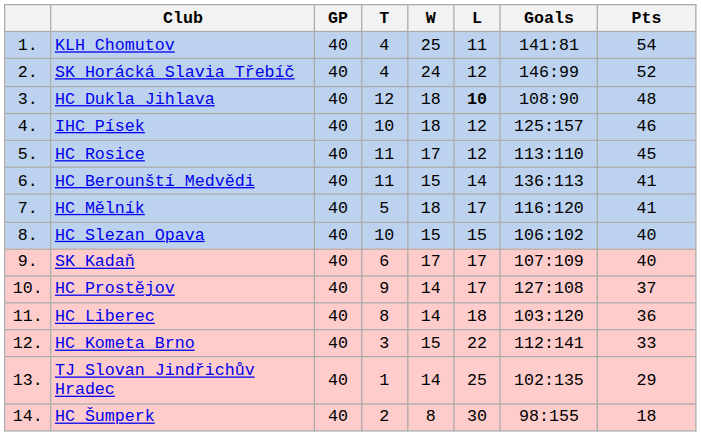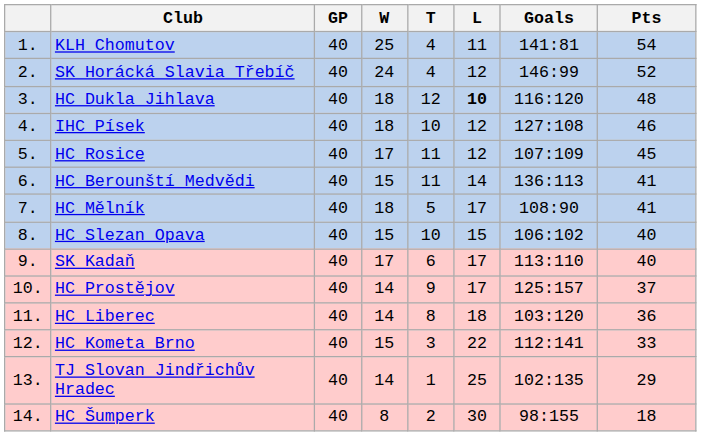 <table class="wikitable">
 <tr>
 <th width="30"></th>
 <th width="200">Club</th>
 <th width="30">GP</th>
+<th width="30">W</th>
 <th width="30">T</th>
-<th width="30">W</th>
 <th width="30">L</th>
 <th width="70">Goals</th>
 <th width="70">Pts</th>
 </tr>
 <tr bgcolor="#BCD2EE" align="center">
 <td>1.</td>
 <td align="left"><a href='#'>KLH Chomutov</a></td>
 <td>40</td>
+<td>25</td>
 <td>4</td>
-<td>25</td>
 <td>11</td>
 <td>141:81</td>
 <td>54</td>
 </tr>
 <tr bgcolor="#BCD2EE" align="center">
 <td>2.</td>
 <td align="left"><a href='#'>SK Horácká Slavia Třebíč</a></td>
 <td>40</td>
+<td>24</td>
 <td>4</td>
-<td>24</td>
 <td>12</td>
 <td>146:99</td>
 <td>52</td>
 </tr>
 <tr bgcolor="#BCD2EE" align="center">
 <td>3.</td>
 <td align="left"><a href='#'>HC Dukla Jihlava</a></td>
 <td>40</td>
+<td>18</td>
 <td>12</td>
-<td>18</td>
 <td><strong>10</strong></td>
-<td>108:90</td>
+<td>116:120</td>
 <td>48</td>
 </tr>
 <tr bgcolor="#BCD2EE" align="center">
 <td>4.</td>
 <td align="left"><a href='#'>IHC Písek</a></td>
 <td>40</td>
+<td>18</td>
 <td>10</td>
-<td>18</td>
 <td>12</td>
-<td>125:157</td>
+<td>127:108</td>
 <td>46</td>
 </tr>
 <tr bgcolor="#BCD2EE" align="center">
 <td>5.</td>
 <td align="left"><a href='#'>HC Rosice</a></td>
 <td>40</td>
+<td>17</td>
 <td>11</td>
-<td>17</td>
 <td>12</td>
-<td>113:110</td>
+<td>107:109</td>
 <td>45</td>
 </tr>
 <tr bgcolor="#BCD2EE" align="center">
 <td>6.</td>
 <td align="left"><a href='#'>HC Berounští Medvědi</a></td>
 <td>40</td>
+<td>15</td>
 <td>11</td>
-<td>15</td>
 <td>14</td>
 <td>136:113</td>
 <td>41</td>
 </tr>
 <tr bgcolor="#BCD2EE" align="center">
 <td>7.</td>
 <td align="left"><a href='#'>HC Mělník</a></td>
 <td>40</td>
+<td>18</td>
 <td>5</td>
-<td>18</td>
 <td>17</td>
-<td>116:120</td>
+<td>108:90</td>
 <td>41</td>
 </tr>
 <tr bgcolor="#BCD2EE" align="center">
 <td>8.</td>
 <td align="left"><a href='#'>HC Slezan Opava</a></td>
 <td>40</td>
+<td>15</td>
 <td>10</td>
-<td>15</td>
 <td>15</td>
 <td>106:102</td>
 <td>40</td>
 </tr>
 <tr bgcolor="#ffcccc" align="center">
 <td>9.</td>
 <td align="left"><a href='#'>SK Kadaň</a></td>
 <td>40</td>
+<td>17</td>
 <td>6</td>
 <td>17</td>
-<td>17</td>
-<td>107:109</td>
+<td>113:110</td>
 <td>40</td>
 </tr>
 <tr bgcolor="#ffcccc" align="center">
 <td>10.</td>
 <td align="left"><a href='#'>HC Prostějov</a></td>
 <td>40</td>
+<td>14</td>
 <td>9</td>
-<td>14</td>
 <td>17</td>
-<td>127:108</td>
+<td>125:157</td>
 <td>37</td>
 </tr>
 <tr bgcolor="#ffcccc" align="center">
 <td>11.</td>
 <td align="left"><a href='#'>HC Liberec</a></td>
 <td>40</td>
+<td>14</td>
 <td>8</td>
-<td>14</td>
 <td>18</td>
 <td>103:120</td>
 <td>36</td>
 </tr>
 <tr bgcolor="#ffcccc" align="center">
 <td>12.</td>
 <td align="left"><a href='#'>HC Kometa Brno</a></td>
 <td>40</td>
+<td>15</td>
 <td>3</td>
-<td>15</td>
 <td>22</td>
 <td>112:141</td>
 <td>33</td>
 </tr>
 <tr bgcolor="#ffcccc" align="center">
 <td>13.</td>
 <td align="left"><a href='#'>TJ Slovan Jindřichův Hradec</a></td>
 <td>40</td>
+<td>14</td>
 <td>1</td>
-<td>14</td>
 <td>25</td>
 <td>102:135</td>
 <td>29</td>
 </tr>
 <tr bgcolor="#ffcccc" align="center">
 <td>14.</td>
 <td align="left"><a href='#'>HC Šumperk</a></td>
 <td>40</td>
+<td>8</td>
 <td>2</td>
-<td>8</td>
 <td>30</td>
 <td>98:155</td>
 <td>18</td>
 </tr>
 </table>
